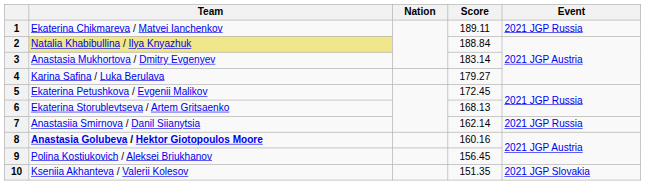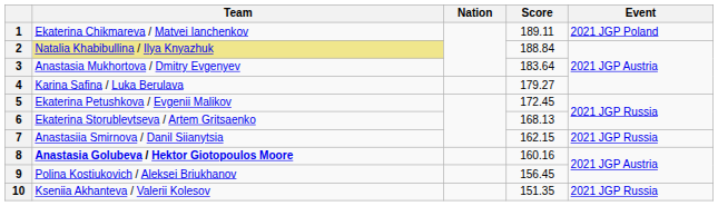 <table class="wikitable sortable" style="text-align:left; width:80%">
 <tr>
 <th scope="col"></th>
 <th scope="col">Team</th>
 <th scope="col">Nation</th>
 <th scope="col">Score</th>
 <th scope="col">Event</th>
 </tr>
 <tr>
 <th scope="row">1</th>
 <td><a href='#'>Ekaterina Chikmareva</a> / <a href='#'>Matvei Ianchenkov</a></td>
 <td rowspan="3"></td>
 <td style="text-align:center;">189.11</td>
-<td><a href='#'>2021 JGP Russia</a></td>
+<td><a href='#'>2021 JGP Poland</a></td>
 </tr>
 <tr>
 <th scope="row">2</th>
 <td style="background: khaki;"><a href='#'>Natalia Khabibullina</a> / <a href='#'>Ilya Knyazhuk</a></td>
 <td style="text-align:center;">188.84</td>
 <td rowspan="3"><a href='#'>2021 JGP Austria</a></td>
 </tr>
 <tr>
 <th scope="row">3</th>
 <td><a href='#'>Anastasia Mukhortova</a> / <a href='#'>Dmitry Evgenyev</a></td>
-<td style="text-align:center;">183.14</td>
+<td style="text-align:center;">183.64</td>
 </tr>
 <tr>
 <th scope="row">4</th>
 <td><a href='#'>Karina Safina</a> / <a href='#'>Luka Berulava</a></td>
 <td></td>
 <td style="text-align:center;">179.27</td>
 </tr>
 <tr>
 <th scope="row">5</th>
 <td><a href='#'>Ekaterina Petushkova</a> / <a href='#'>Evgenii Malikov</a></td>
 <td rowspan="3"></td>
 <td style="text-align:center;">172.45</td>
 <td rowspan="2"><a href='#'>2021 JGP Russia</a></td>
 </tr>
 <tr>
 <th scope="row">6</th>
 <td><a href='#'>Ekaterina Storublevtseva</a> / <a href='#'>Artem Gritsaenko</a></td>
 <td style="text-align:center;">168.13</td>
 </tr>
 <tr>
 <th scope="row">7</th>
 <td><a href='#'>Anastasiia Smirnova</a> / <a href='#'>Danil Siianytsia</a></td>
-<td style="text-align:center;">162.14</td>
+<td style="text-align:center;">162.15</td>
 <td><a href='#'>2021 JGP Russia</a></td>
 </tr>
 <tr>
 <th scope="row">8</th>
 <td><strong><a href='#'>Anastasia Golubeva</a> / <a href='#'>Hektor Giotopoulos Moore</a></strong></td>
 <td></td>
 <td style="text-align:center;">160.16</td>
 <td rowspan="2"><a href='#'>2021 JGP Austria</a></td>
 </tr>
 <tr>
 <th scope="row">9</th>
 <td><a href='#'>Polina Kostiukovich</a> / <a href='#'>Aleksei Briukhanov</a></td>
 <td></td>
 <td style="text-align:center;">156.45</td>
 </tr>
 <tr>
 <th scope="row">10</th>
 <td><a href='#'>Kseniia Akhanteva</a> / <a href='#'>Valerii Kolesov</a></td>
 <td></td>
 <td style="text-align:center;">151.35</td>
-<td><a href='#'>2021 JGP Slovakia</a></td>
+<td><a href='#'>2021 JGP Russia</a></td>
 </tr>
 </table>
